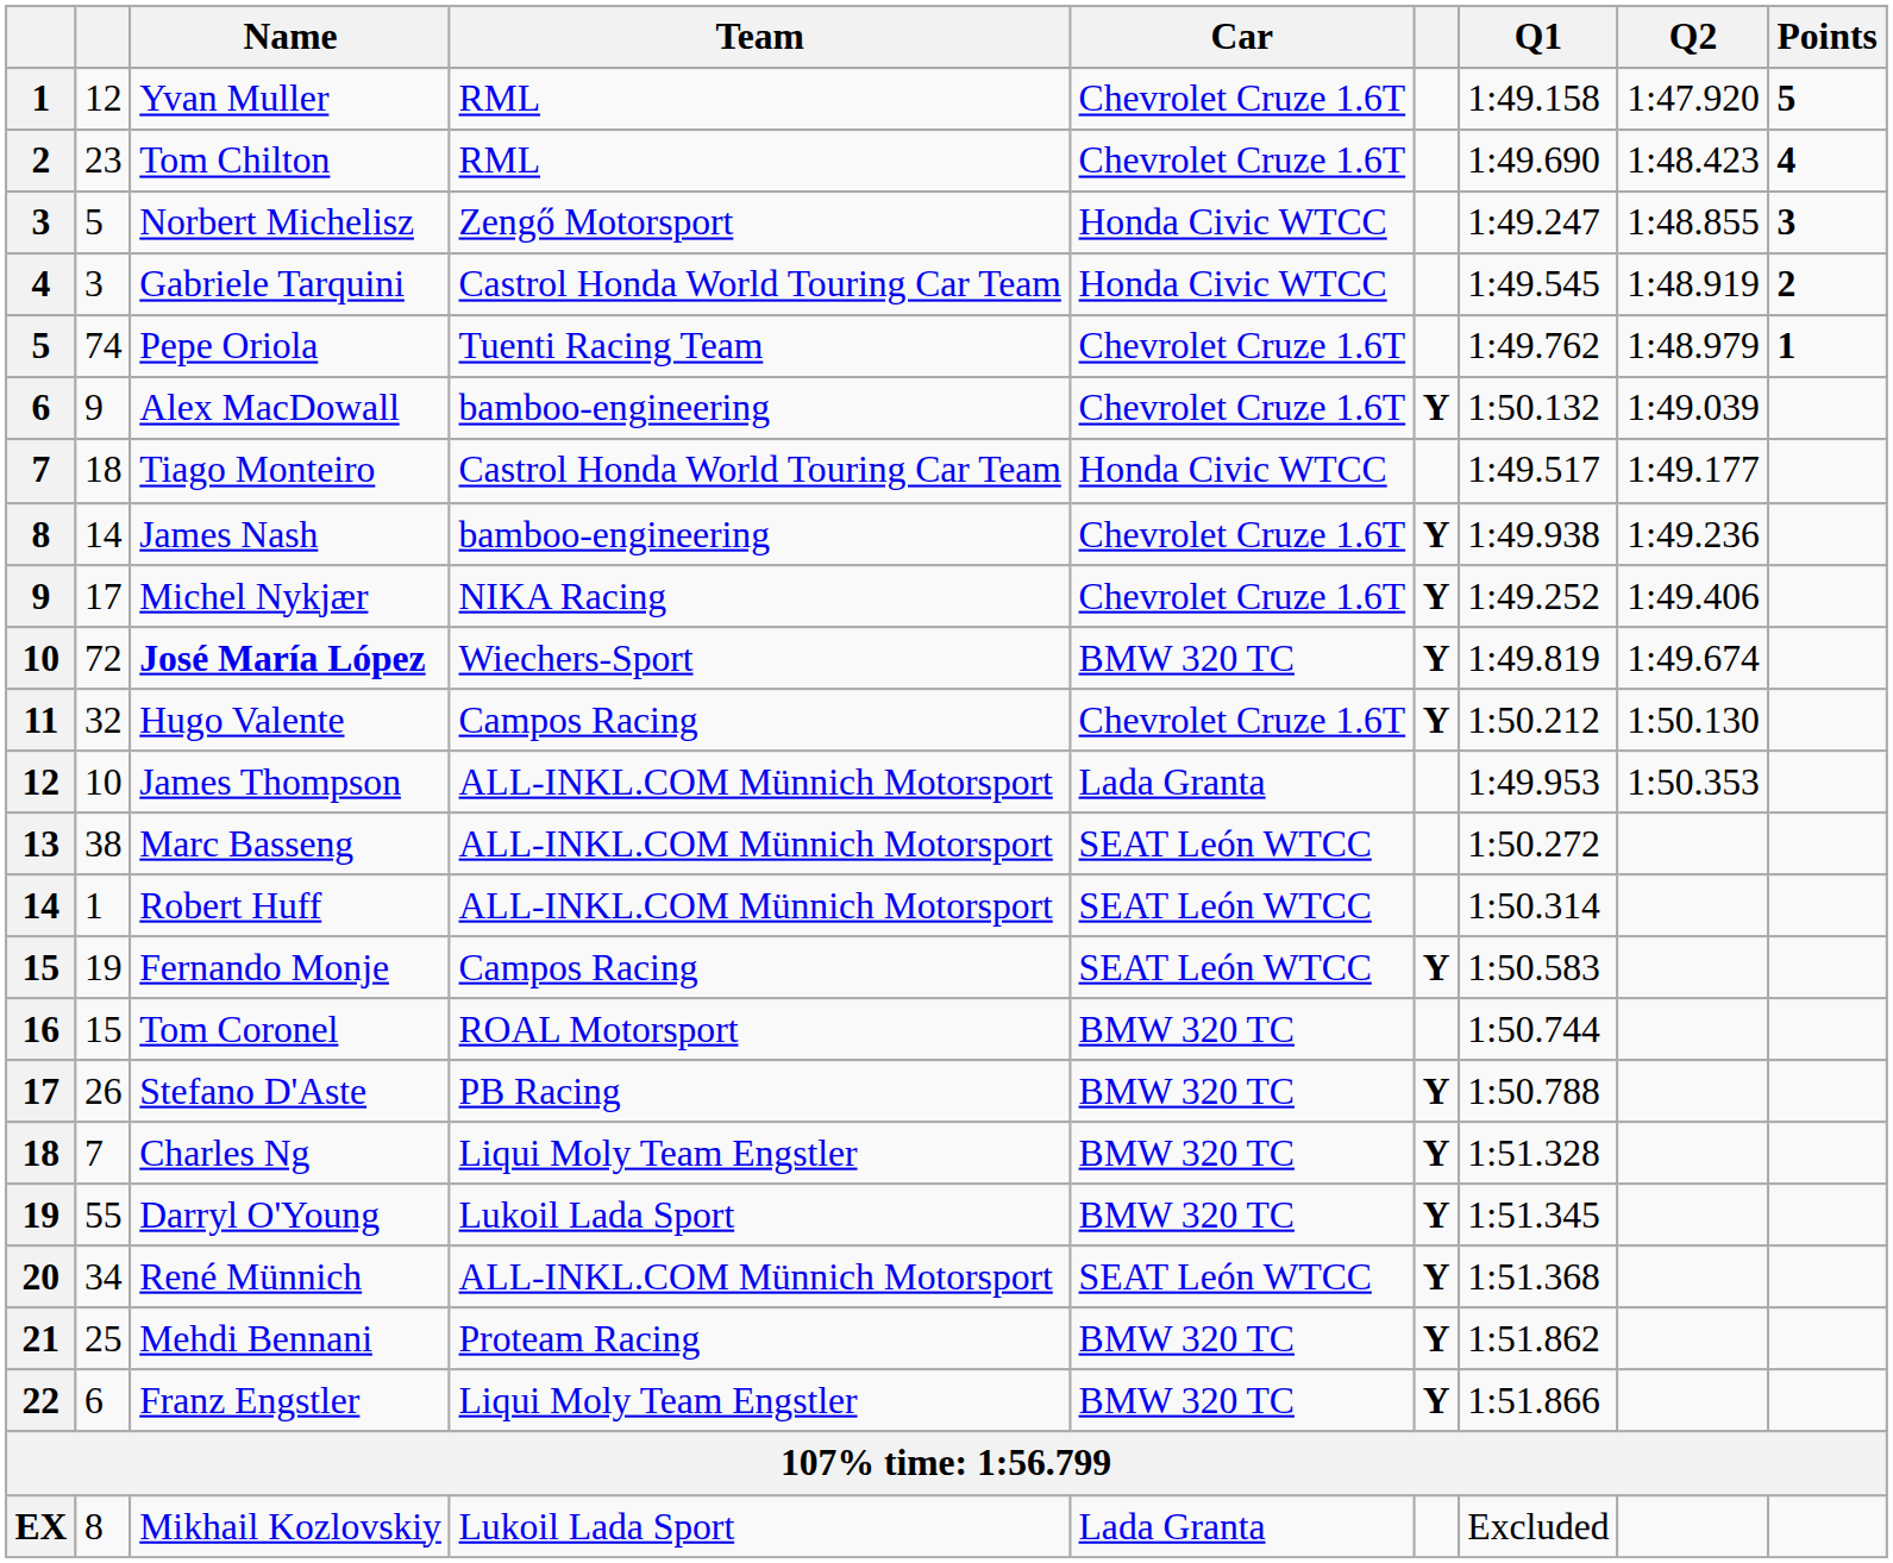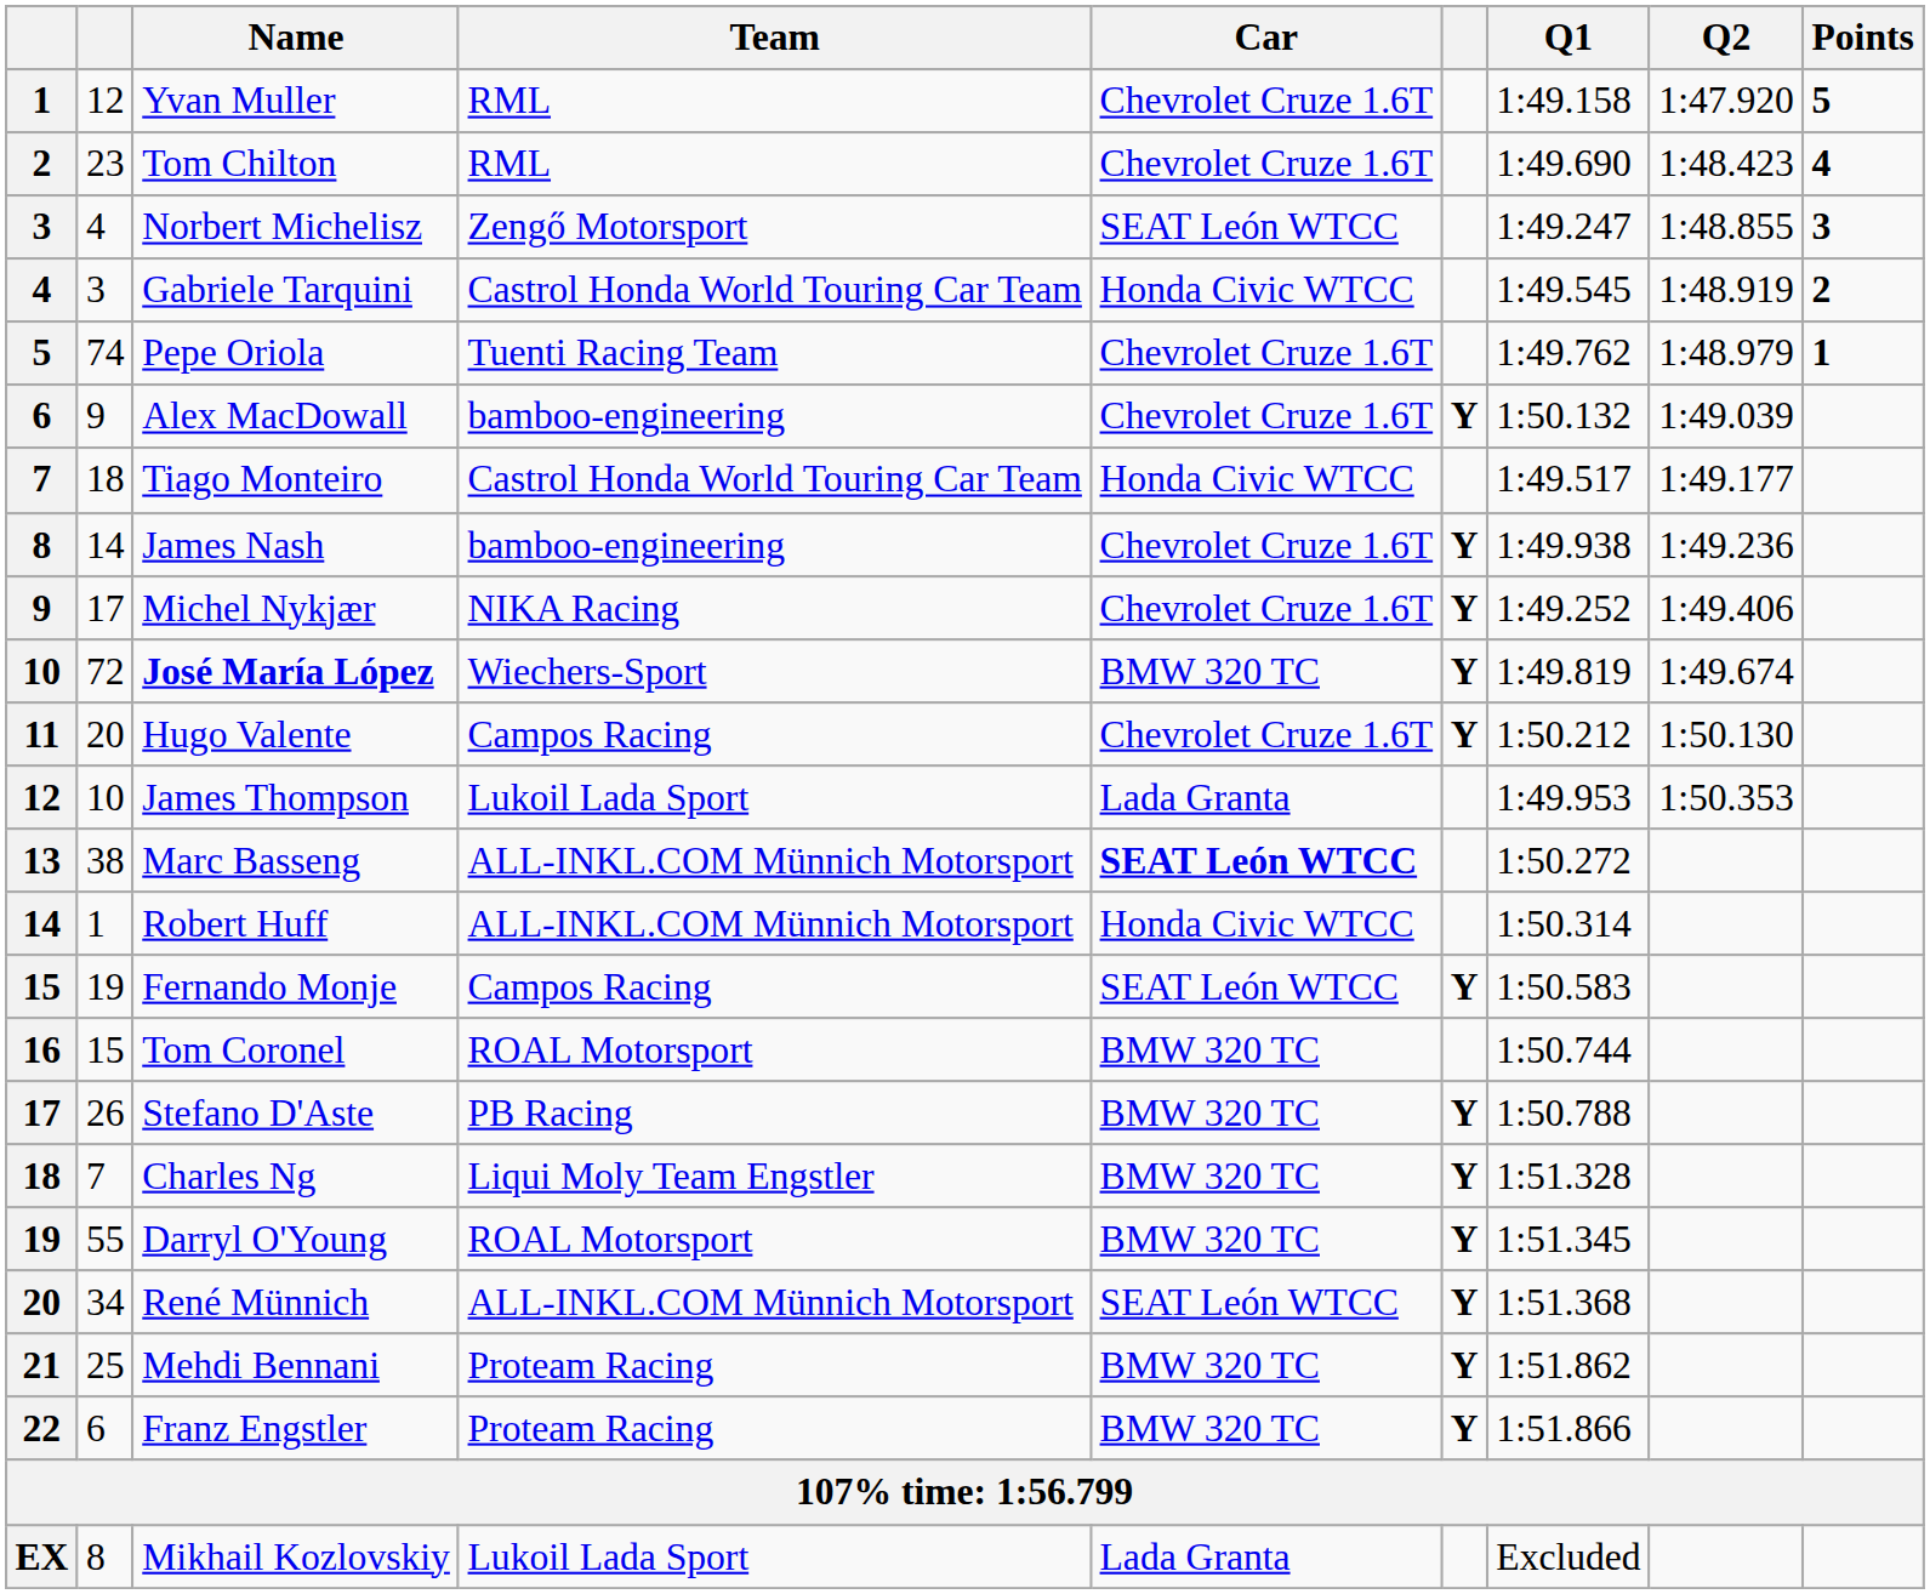 <table class="wikitable sortable" style="font-size: 95%;">
 <tr>
 <th></th>
 <th></th>
 <th>Name</th>
 <th>Team</th>
 <th>Car</th>
 <th></th>
 <th>Q1</th>
 <th>Q2</th>
 <th>Points</th>
 </tr>
 <tr>
 <th>1</th>
 <td>12</td>
 <td> <a href='#'>Yvan Muller</a></td>
 <td><a href='#'>RML</a></td>
 <td><a href='#'>Chevrolet Cruze 1.6T</a></td>
 <td></td>
 <td>1:49.158</td>
 <td>1:47.920</td>
 <td><strong>5</strong></td>
 </tr>
 <tr>
 <th>2</th>
 <td>23</td>
 <td> <a href='#'>Tom Chilton</a></td>
 <td><a href='#'>RML</a></td>
 <td><a href='#'>Chevrolet Cruze 1.6T</a></td>
 <td></td>
 <td>1:49.690</td>
 <td>1:48.423</td>
 <td><strong>4</strong></td>
 </tr>
 <tr>
 <th>3</th>
-<td>5</td>
+<td>4</td>
 <td> <a href='#'>Norbert Michelisz</a></td>
 <td><a href='#'>Zengő Motorsport</a></td>
-<td><a href='#'>Honda Civic WTCC</a></td>
+<td><a href='#'>SEAT León WTCC</a></td>
 <td></td>
 <td>1:49.247</td>
 <td>1:48.855</td>
 <td><strong>3</strong></td>
 </tr>
 <tr>
 <th>4</th>
 <td>3</td>
 <td> <a href='#'>Gabriele Tarquini</a></td>
 <td><a href='#'>Castrol Honda World Touring Car Team</a></td>
 <td><a href='#'>Honda Civic WTCC</a></td>
 <td></td>
 <td>1:49.545</td>
 <td>1:48.919</td>
 <td><strong>2</strong></td>
 </tr>
 <tr>
 <th>5</th>
 <td>74</td>
 <td> <a href='#'>Pepe Oriola</a></td>
 <td><a href='#'>Tuenti Racing Team</a></td>
 <td><a href='#'>Chevrolet Cruze 1.6T</a></td>
 <td></td>
 <td>1:49.762</td>
 <td>1:48.979</td>
 <td><strong>1</strong></td>
 </tr>
 <tr>
 <th>6</th>
 <td>9</td>
 <td> <a href='#'>Alex MacDowall</a></td>
 <td><a href='#'>bamboo-engineering</a></td>
 <td><a href='#'>Chevrolet Cruze 1.6T</a></td>
 <td align=center><strong><span>Y</span></strong></td>
 <td>1:50.132</td>
 <td>1:49.039</td>
 <td></td>
 </tr>
 <tr>
 <th>7</th>
 <td>18</td>
 <td> <a href='#'>Tiago Monteiro</a></td>
 <td><a href='#'>Castrol Honda World Touring Car Team</a></td>
 <td><a href='#'>Honda Civic WTCC</a></td>
 <td></td>
 <td>1:49.517</td>
 <td>1:49.177</td>
 <td></td>
 </tr>
 <tr>
 <th>8</th>
 <td>14</td>
 <td> <a href='#'>James Nash</a></td>
 <td><a href='#'>bamboo-engineering</a></td>
 <td><a href='#'>Chevrolet Cruze 1.6T</a></td>
 <td align=center><strong><span>Y</span></strong></td>
 <td>1:49.938</td>
 <td>1:49.236</td>
 <td></td>
 </tr>
 <tr>
 <th>9</th>
 <td>17</td>
 <td> <a href='#'>Michel Nykjær</a></td>
 <td><a href='#'>NIKA Racing</a></td>
 <td><a href='#'>Chevrolet Cruze 1.6T</a></td>
 <td align=center><strong><span>Y</span></strong></td>
 <td>1:49.252</td>
 <td>1:49.406</td>
 <td></td>
 </tr>
 <tr>
 <th>10</th>
 <td>72</td>
 <td> <strong><a href='#'>José María López</a></strong></td>
 <td><a href='#'>Wiechers-Sport</a></td>
 <td><a href='#'>BMW 320 TC</a></td>
 <td align=center><strong><span>Y</span></strong></td>
 <td>1:49.819</td>
 <td>1:49.674</td>
 <td></td>
 </tr>
 <tr>
 <th>11</th>
-<td>32</td>
+<td>20</td>
 <td> <a href='#'>Hugo Valente</a></td>
 <td><a href='#'>Campos Racing</a></td>
 <td><a href='#'>Chevrolet Cruze 1.6T</a></td>
 <td align=center><strong><span>Y</span></strong></td>
 <td>1:50.212</td>
 <td>1:50.130</td>
 <td></td>
 </tr>
 <tr>
 <th>12</th>
 <td>10</td>
 <td> <a href='#'>James Thompson</a></td>
-<td><a href='#'>ALL-INKL.COM Münnich Motorsport</a></td>
+<td><a href='#'>Lukoil Lada Sport</a></td>
 <td><a href='#'>Lada Granta</a></td>
 <td></td>
 <td>1:49.953</td>
 <td>1:50.353</td>
 <td></td>
 </tr>
 <tr>
 <th>13</th>
 <td>38</td>
 <td> <a href='#'>Marc Basseng</a></td>
 <td><a href='#'>ALL-INKL.COM Münnich Motorsport</a></td>
-<td><a href='#'>SEAT León WTCC</a></td>
+<td><strong><a href='#'>SEAT León WTCC</a></strong></td>
 <td></td>
 <td>1:50.272</td>
 <td></td>
 <td></td>
 </tr>
 <tr>
 <th>14</th>
 <td>1</td>
 <td> <a href='#'>Robert Huff</a></td>
 <td><a href='#'>ALL-INKL.COM Münnich Motorsport</a></td>
-<td><a href='#'>SEAT León WTCC</a></td>
+<td><a href='#'>Honda Civic WTCC</a></td>
 <td></td>
 <td>1:50.314</td>
 <td></td>
 <td></td>
 </tr>
 <tr>
 <th>15</th>
 <td>19</td>
 <td> <a href='#'>Fernando Monje</a></td>
 <td><a href='#'>Campos Racing</a></td>
 <td><a href='#'>SEAT León WTCC</a></td>
 <td align=center><strong><span>Y</span></strong></td>
 <td>1:50.583</td>
 <td></td>
 <td></td>
 </tr>
 <tr>
 <th>16</th>
 <td>15</td>
 <td> <a href='#'>Tom Coronel</a></td>
 <td><a href='#'>ROAL Motorsport</a></td>
 <td><a href='#'>BMW 320 TC</a></td>
 <td></td>
 <td>1:50.744</td>
 <td></td>
 <td></td>
 </tr>
 <tr>
 <th>17</th>
 <td>26</td>
 <td> <a href='#'>Stefano D'Aste</a></td>
 <td><a href='#'>PB Racing</a></td>
 <td><a href='#'>BMW 320 TC</a></td>
 <td align=center><strong><span>Y</span></strong></td>
 <td>1:50.788</td>
 <td></td>
 <td></td>
 </tr>
 <tr>
 <th>18</th>
 <td>7</td>
 <td> <a href='#'>Charles Ng</a></td>
 <td><a href='#'>Liqui Moly Team Engstler</a></td>
 <td><a href='#'>BMW 320 TC</a></td>
 <td align=center><strong><span>Y</span></strong></td>
 <td>1:51.328</td>
 <td></td>
 <td></td>
 </tr>
 <tr>
 <th>19</th>
 <td>55</td>
 <td> <a href='#'>Darryl O'Young</a></td>
-<td><a href='#'>Lukoil Lada Sport</a></td>
+<td><a href='#'>ROAL Motorsport</a></td>
 <td><a href='#'>BMW 320 TC</a></td>
 <td align=center><strong><span>Y</span></strong></td>
 <td>1:51.345</td>
 <td></td>
 <td></td>
 </tr>
 <tr>
 <th>20</th>
 <td>34</td>
 <td> <a href='#'>René Münnich</a></td>
 <td><a href='#'>ALL-INKL.COM Münnich Motorsport</a></td>
 <td><a href='#'>SEAT León WTCC</a></td>
 <td align=center><strong><span>Y</span></strong></td>
 <td>1:51.368</td>
 <td></td>
 <td></td>
 </tr>
 <tr>
 <th>21</th>
 <td>25</td>
 <td> <a href='#'>Mehdi Bennani</a></td>
 <td><a href='#'>Proteam Racing</a></td>
 <td><a href='#'>BMW 320 TC</a></td>
 <td align=center><strong><span>Y</span></strong></td>
 <td>1:51.862</td>
 <td></td>
 <td></td>
 </tr>
 <tr>
 <th>22</th>
 <td>6</td>
 <td> <a href='#'>Franz Engstler</a></td>
-<td><a href='#'>Liqui Moly Team Engstler</a></td>
+<td><a href='#'>Proteam Racing</a></td>
 <td><a href='#'>BMW 320 TC</a></td>
 <td align=center><strong><span>Y</span></strong></td>
 <td>1:51.866</td>
 <td></td>
 <td></td>
 </tr>
 <tr>
 <th colspan=9>107% time: 1:56.799</th>
 </tr>
 <tr>
 <th>EX</th>
 <td>8</td>
 <td> <a href='#'>Mikhail Kozlovskiy</a></td>
 <td><a href='#'>Lukoil Lada Sport</a></td>
 <td><a href='#'>Lada Granta</a></td>
 <td></td>
 <td>Excluded</td>
 <td></td>
 <td></td>
 </tr>
 </table>
